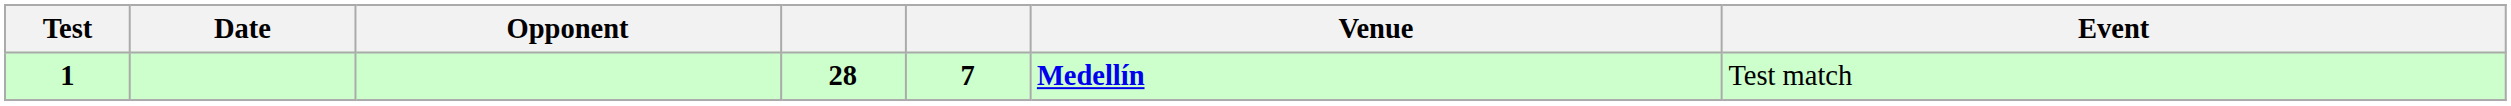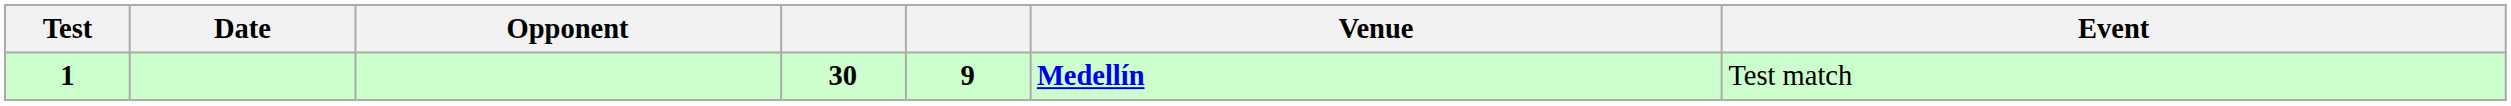 <table class="wikitable sortable" style="width:100%; font-size:90%">
 <tr>
 <th style="width:5%">Test</th>
 <th style="width:9%">Date</th>
 <th style="width:17%">Opponent</th>
 <th style="width:5%"></th>
 <th style="width:5%"></th>
 <th>Venue</th>
 <th>Event</th>
 </tr>
 <tr bgcolor="#ccffcc">
 <td align="center"><strong>1</strong></td>
 <td></td>
 <td></td>
-<td align="center"><strong>28</strong></td>
-<td align="center"><strong>7</strong></td>
+<td align="center"><strong>30</strong></td>
+<td align="center"><strong>9</strong></td>
 <td><strong><a href='#'>Medellín</a></strong></td>
 <td>Test match</td>
 </tr>
 </table>
